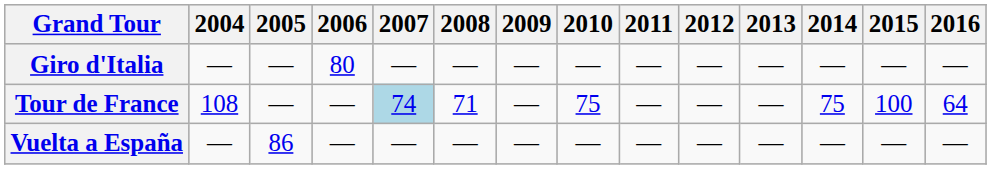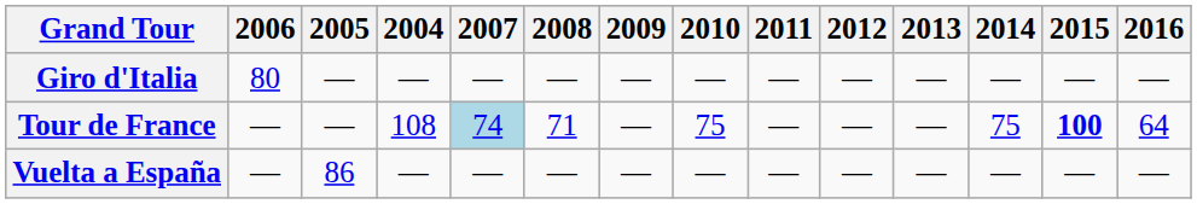 <table class="wikitable plainrowheaders">
 <tr>
 <th scope="col"><a href='#'>Grand Tour</a></th>
+<th scope="col">2006</th>
+<th scope="col">2005</th>
 <th scope="col">2004</th>
-<th scope="col">2005</th>
-<th scope="col">2006</th>
 <th scope="col">2007</th>
 <th scope="col">2008</th>
 <th scope="col">2009</th>
 <th scope="col">2010</th>
 <th scope="col">2011</th>
 <th scope="col">2012</th>
 <th scope="col">2013</th>
 <th scope="col">2014</th>
 <th scope="col">2015</th>
 <th scope="col">2016</th>
 </tr>
 <tr style="text-align:center;">
 <th scope="row"> <a href='#'>Giro d'Italia</a></th>
+<td><a href='#'>80</a></td>
 <td>—</td>
 <td>—</td>
-<td><a href='#'>80</a></td>
 <td>—</td>
 <td>—</td>
 <td>—</td>
 <td>—</td>
 <td>—</td>
 <td>—</td>
 <td>—</td>
 <td>—</td>
 <td>—</td>
 <td>—</td>
 </tr>
 <tr style="text-align:center;">
 <th scope="row"> <a href='#'>Tour de France</a></th>
-<td><a href='#'>108</a></td>
 <td>—</td>
 <td>—</td>
+<td><a href='#'>108</a></td>
 <td style="background: lightblue;"><a href='#'>74</a></td>
 <td><a href='#'>71</a></td>
 <td>—</td>
 <td><a href='#'>75</a></td>
 <td>—</td>
 <td>—</td>
 <td>—</td>
 <td><a href='#'>75</a></td>
-<td><a href='#'>100</a></td>
+<td><strong><a href='#'>100</a></strong></td>
 <td><a href='#'>64</a></td>
 </tr>
 <tr style="text-align:center;">
 <th scope="row"> <a href='#'>Vuelta a España</a></th>
 <td>—</td>
 <td><a href='#'>86</a></td>
 <td>—</td>
 <td>—</td>
 <td>—</td>
 <td>—</td>
 <td>—</td>
 <td>—</td>
 <td>—</td>
 <td>—</td>
 <td>—</td>
 <td>—</td>
 <td>—</td>
 </tr>
 </table>
